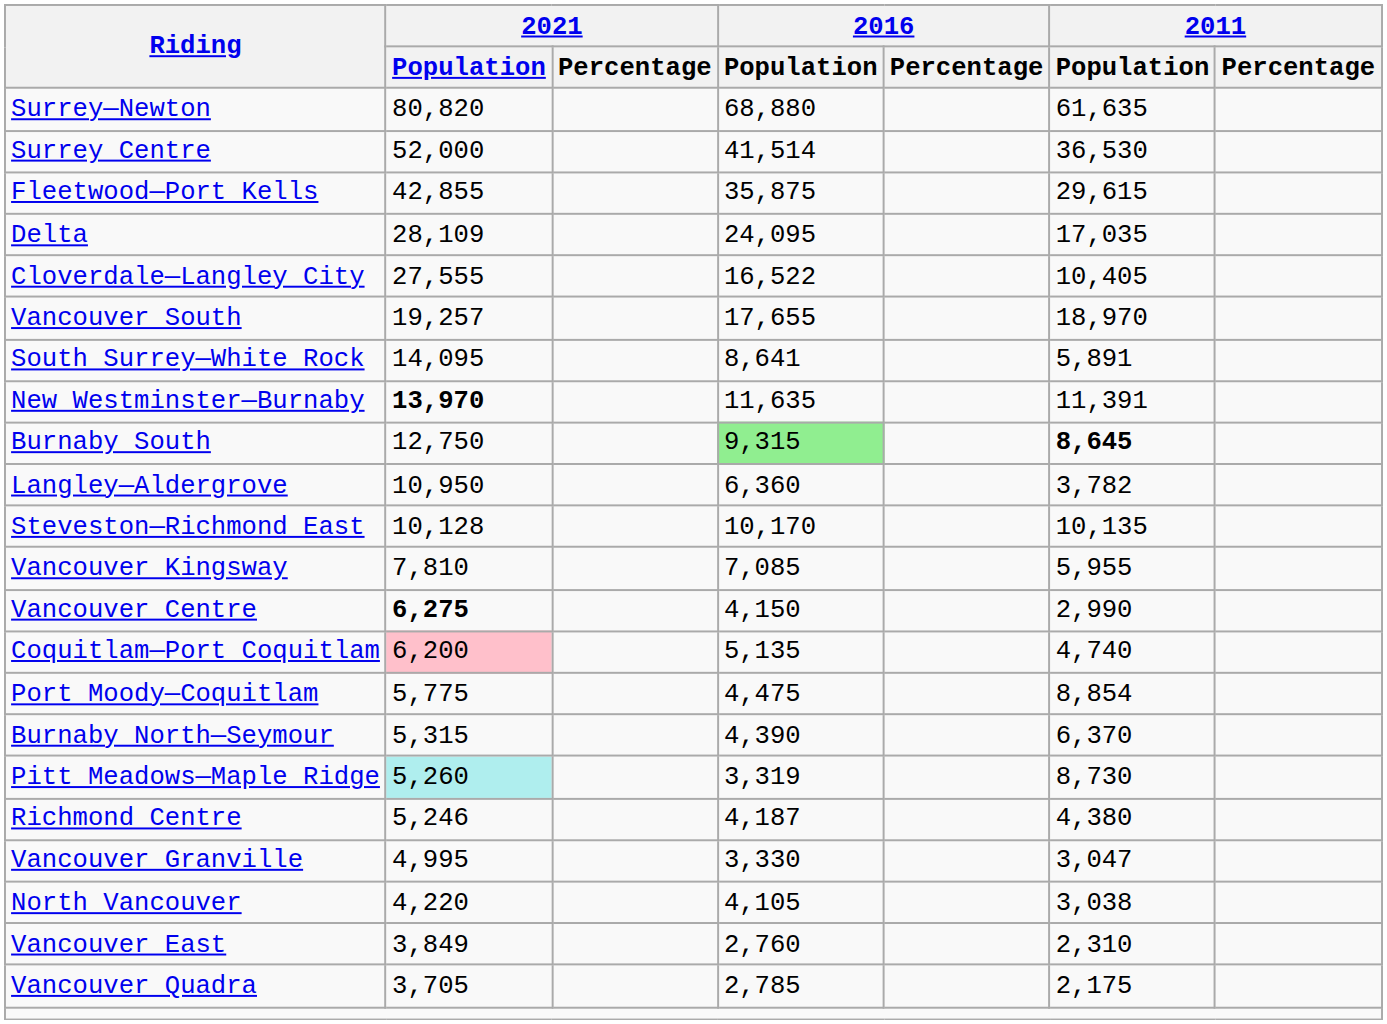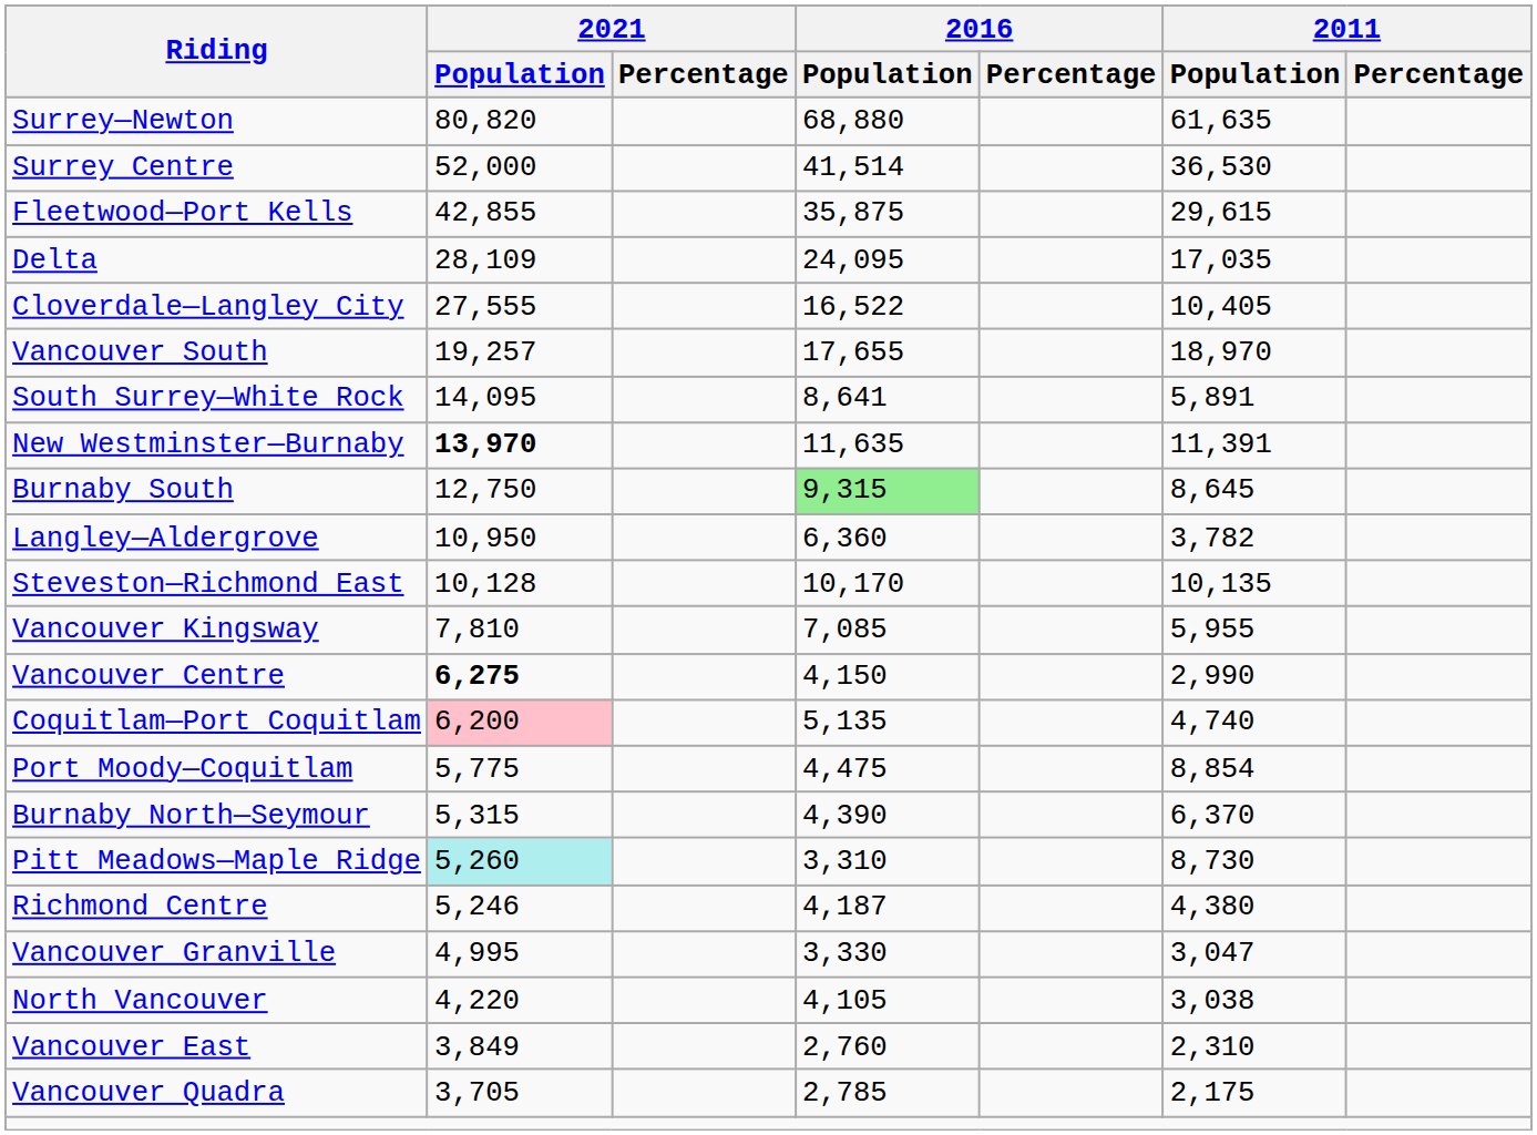 <table class="wikitable sortable">
 <tr>
 <th rowspan="2"><a href='#'>Riding</a></th>
 <th colspan="2"><a href='#'>2021</a></th>
 <th colspan="2"><a href='#'>2016</a></th>
 <th colspan="2"><a href='#'>2011</a></th>
 </tr>
 <tr>
 <th><a href='#'>Population</a></th>
 <th>Percentage</th>
 <th>Population</th>
 <th>Percentage</th>
 <th>Population</th>
 <th>Percentage</th>
 </tr>
 <tr>
 <td><a href='#'>Surrey—Newton</a></td>
 <td>80,820</td>
 <td></td>
 <td>68,880</td>
 <td></td>
 <td>61,635</td>
 <td></td>
 </tr>
 <tr>
 <td><a href='#'>Surrey Centre</a></td>
 <td>52,000</td>
 <td></td>
 <td>41,514</td>
 <td></td>
 <td>36,530</td>
 <td></td>
 </tr>
 <tr>
 <td><a href='#'>Fleetwood—Port Kells</a></td>
 <td>42,855</td>
 <td></td>
 <td>35,875</td>
 <td></td>
 <td>29,615</td>
 <td></td>
 </tr>
 <tr>
 <td><a href='#'>Delta</a></td>
 <td>28,109</td>
 <td></td>
 <td>24,095</td>
 <td></td>
 <td>17,035</td>
 <td></td>
 </tr>
 <tr>
 <td><a href='#'>Cloverdale—Langley City</a></td>
 <td>27,555</td>
 <td></td>
 <td>16,522</td>
 <td></td>
 <td>10,405</td>
 <td></td>
 </tr>
 <tr>
 <td><a href='#'>Vancouver South</a></td>
 <td>19,257</td>
 <td></td>
 <td>17,655</td>
 <td></td>
 <td>18,970</td>
 <td></td>
 </tr>
 <tr>
 <td><a href='#'>South Surrey—White Rock</a></td>
 <td>14,095</td>
 <td></td>
 <td>8,641</td>
 <td></td>
 <td>5,891</td>
 <td></td>
 </tr>
 <tr>
 <td><a href='#'>New Westminster—Burnaby</a></td>
 <td><strong>13,970</strong></td>
 <td></td>
 <td>11,635</td>
 <td></td>
 <td>11,391</td>
 <td></td>
 </tr>
 <tr>
 <td><a href='#'>Burnaby South</a></td>
 <td>12,750</td>
 <td></td>
 <td style="background: lightgreen;">9,315</td>
 <td></td>
-<td><strong>8,645</strong></td>
+<td>8,645</td>
 <td></td>
 </tr>
 <tr>
 <td><a href='#'>Langley—Aldergrove</a></td>
 <td>10,950</td>
 <td></td>
 <td>6,360</td>
 <td></td>
 <td>3,782</td>
 <td></td>
 </tr>
 <tr>
 <td><a href='#'>Steveston—Richmond East</a></td>
 <td>10,128</td>
 <td></td>
 <td>10,170</td>
 <td></td>
 <td>10,135</td>
 <td></td>
 </tr>
 <tr>
 <td><a href='#'>Vancouver Kingsway</a></td>
 <td>7,810</td>
 <td></td>
 <td>7,085</td>
 <td></td>
 <td>5,955</td>
 <td></td>
 </tr>
 <tr>
 <td><a href='#'>Vancouver Centre</a></td>
 <td><strong>6,275</strong></td>
 <td></td>
 <td>4,150</td>
 <td></td>
 <td>2,990</td>
 <td></td>
 </tr>
 <tr>
 <td><a href='#'>Coquitlam—Port Coquitlam</a></td>
 <td style="background: pink;">6,200</td>
 <td></td>
 <td>5,135</td>
 <td></td>
 <td>4,740</td>
 <td></td>
 </tr>
 <tr>
 <td><a href='#'>Port Moody—Coquitlam</a></td>
 <td>5,775</td>
 <td></td>
 <td>4,475</td>
 <td></td>
 <td>8,854</td>
 <td></td>
 </tr>
 <tr>
 <td><a href='#'>Burnaby North—Seymour</a></td>
 <td>5,315</td>
 <td></td>
 <td>4,390</td>
 <td></td>
 <td>6,370</td>
 <td></td>
 </tr>
 <tr>
 <td><a href='#'>Pitt Meadows—Maple Ridge</a></td>
 <td style="background: paleturquoise;">5,260</td>
 <td></td>
-<td>3,319</td>
+<td>3,310</td>
 <td></td>
 <td>8,730</td>
 <td></td>
 </tr>
 <tr>
 <td><a href='#'>Richmond Centre</a></td>
 <td>5,246</td>
 <td></td>
 <td>4,187</td>
 <td></td>
 <td>4,380</td>
 <td></td>
 </tr>
 <tr>
 <td><a href='#'>Vancouver Granville</a></td>
 <td>4,995</td>
 <td></td>
 <td>3,330</td>
 <td></td>
 <td>3,047</td>
 <td></td>
 </tr>
 <tr>
 <td><a href='#'>North Vancouver</a></td>
 <td>4,220</td>
 <td></td>
 <td>4,105</td>
 <td></td>
 <td>3,038</td>
 <td></td>
 </tr>
 <tr>
 <td><a href='#'>Vancouver East</a></td>
 <td>3,849</td>
 <td></td>
 <td>2,760</td>
 <td></td>
 <td>2,310</td>
 <td></td>
 </tr>
 <tr>
 <td><a href='#'>Vancouver Quadra</a></td>
 <td>3,705</td>
 <td></td>
 <td>2,785</td>
 <td></td>
 <td>2,175</td>
 <td></td>
 </tr>
 <tr>
 <td colspan="8"></td>
 </tr>
 </table>
